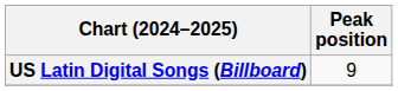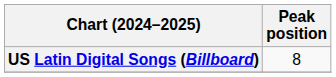 <table class="wikitable sortable plainrowheaders" style="text-align:center">
 <tr>
 <th scope="col">Chart (2024–2025)</th>
 <th scope="col">Peak<br>position</th>
 </tr>
 <tr>
 <th scope="row">US <a href='#'>Latin Digital Songs</a> (<em><a href='#'>Billboard</a></em>)</th>
-<td>9</td>
+<td>8</td>
 </tr>
 <tr>
 </tr>
 <tr>
 </tr>
 </table>
